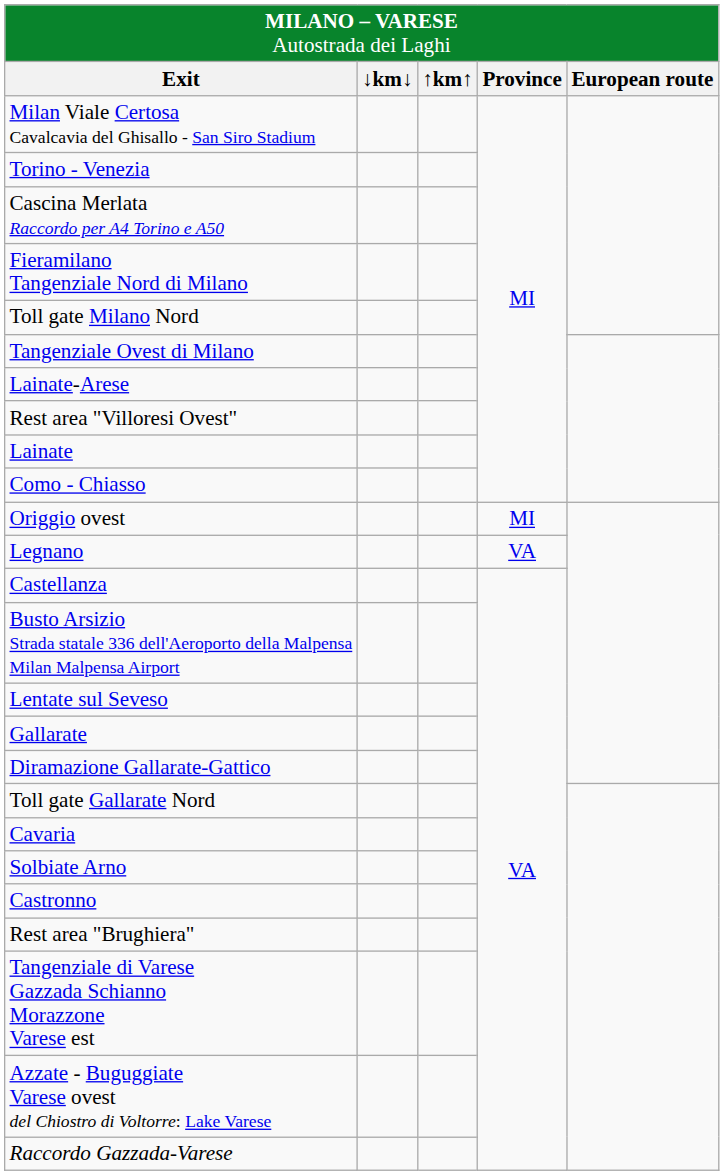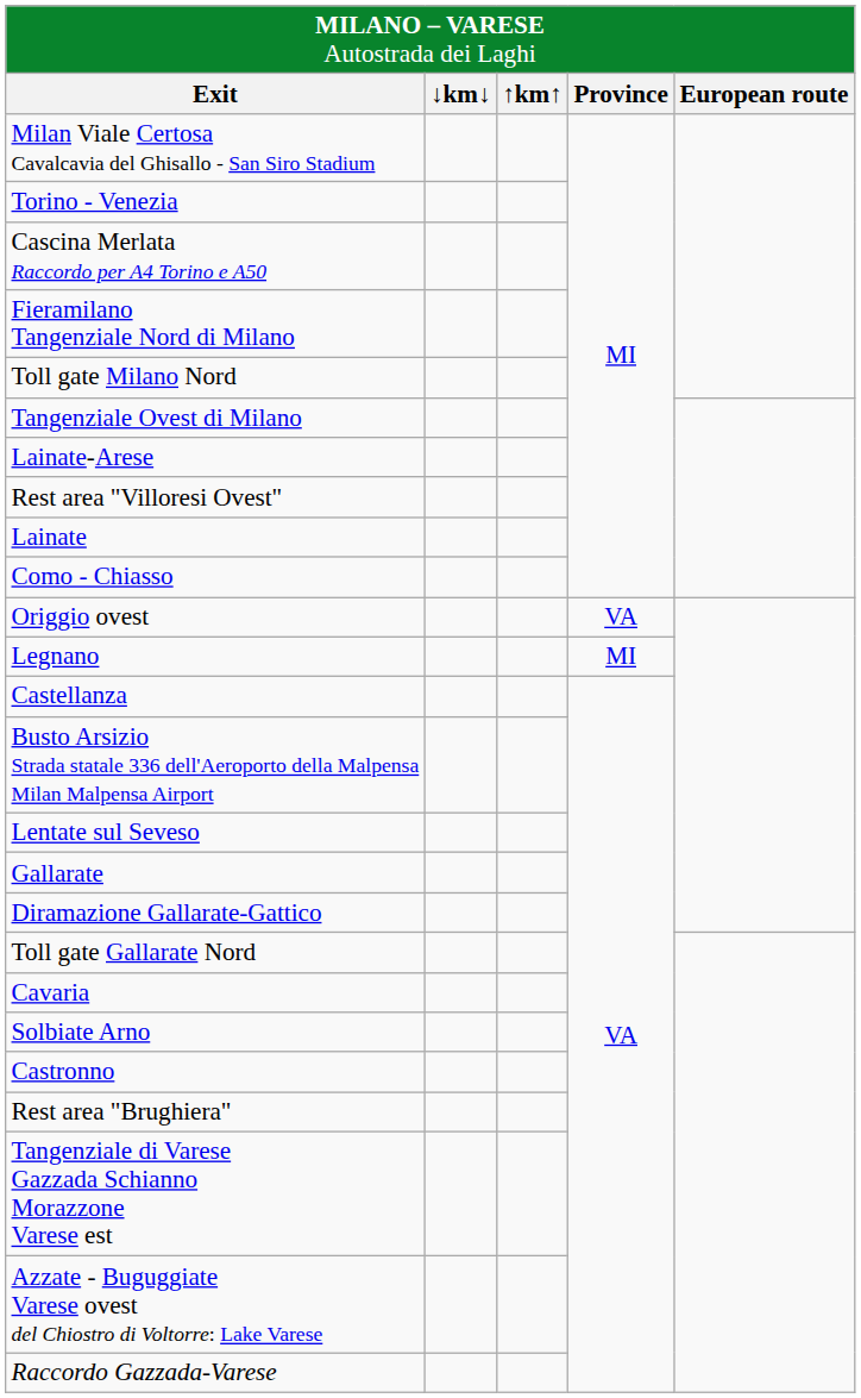 <table class="wikitable">
 <tr align="center" style="color: white;font-size:100%;" bgcolor="#08842c">
 <td colspan="6"><strong> MILANO – VARESE</strong><br>Autostrada dei Laghi</td>
 </tr>
 <tr>
 <th><strong>Exit</strong></th>
 <th align="center"><strong>↓km↓</strong></th>
 <th align="center"><strong>↑km↑</strong></th>
 <th align="center"><strong>Province</strong></th>
 <th align="center"><strong>European route</strong></th>
 </tr>
 <tr>
 <td> <a href='#'>Milan</a> Viale <a href='#'>Certosa</a><br> <small>Cavalcavia del Ghisallo -  <a href='#'>San Siro Stadium</a> </small></td>
 <td align="right"></td>
 <td align="right"></td>
 <td align="center" rowspan="10"><a href='#'>MI</a></td>
 <td align="center" rowspan="5"></td>
 </tr>
 <tr>
 <td>   <a href='#'>Torino - Venezia</a></td>
 <td align="right"></td>
 <td align="right"></td>
 </tr>
 <tr>
 <td> Cascina Merlata <br>  <small><em><a href='#'>Raccordo per A4 Torino e A50</a></em></small></td>
 <td align="right"></td>
 <td align="right"></td>
 </tr>
 <tr>
 <td>  <a href='#'>Fieramilano</a><br> <a href='#'>Tangenziale Nord di Milano</a></td>
 <td align="right"></td>
 <td align="right"></td>
 </tr>
 <tr>
 <td> Toll gate <a href='#'>Milano</a> Nord</td>
 <td align="right"></td>
 <td align="right"></td>
 </tr>
 <tr>
 <td>  <a href='#'>Tangenziale Ovest di Milano</a></td>
 <td align="right"></td>
 <td align="right"></td>
 <td align="center" rowspan="5"><br></td>
 </tr>
 <tr>
 <td> <a href='#'>Lainate</a>-<a href='#'>Arese</a></td>
 <td align="right"></td>
 <td align="right"></td>
 </tr>
 <tr>
 <td>  Rest area "Villoresi Ovest"</td>
 <td align="right"></td>
 <td align="right"></td>
 </tr>
 <tr>
 <td> <a href='#'>Lainate</a> </td>
 <td align="right"></td>
 <td align="right"></td>
 </tr>
 <tr>
 <td>  <a href='#'>Como - Chiasso</a></td>
 <td align="right"></td>
 <td align="right"></td>
 </tr>
 <tr>
 <td> <a href='#'>Origgio</a> ovest</td>
 <td align="right"></td>
 <td align="right"></td>
-<td align="center"><a href='#'>MI</a></td>
+<td align="center"><a href='#'>VA</a></td>
 <td rowspan=7 align="center"></td>
 </tr>
 <tr>
 <td> <a href='#'>Legnano</a><br></td>
 <td align="right"></td>
 <td align="right"></td>
-<td align="center"><a href='#'>VA</a></td>
+<td align="center"><a href='#'>MI</a></td>
 </tr>
 <tr>
 <td> <a href='#'>Castellanza</a></td>
 <td align="right"></td>
 <td align="right"></td>
 <td rowspan=13 align="center"><a href='#'>VA</a></td>
 </tr>
 <tr>
 <td> <a href='#'>Busto Arsizio</a><br><small>  <a href='#'>Strada statale 336 dell'Aeroporto della Malpensa</a><br> <a href='#'>Milan Malpensa Airport</a></small></td>
 <td align="right"></td>
 <td align="right"></td>
 </tr>
 <tr>
 <td>  <a href='#'>Lentate sul Seveso</a></td>
 <td align="right"></td>
 <td align="right"></td>
 </tr>
 <tr>
 <td> <a href='#'>Gallarate</a> </td>
 <td align="right"></td>
 <td align="right"></td>
 </tr>
 <tr>
 <td>  <a href='#'>Diramazione Gallarate-Gattico</a></td>
 <td align="right"></td>
 <td align="right"></td>
 </tr>
 <tr>
 <td> Toll gate <a href='#'>Gallarate</a> Nord</td>
 <td align="right"></td>
 <td align="right"></td>
 <td rowspan=8 align="center"></td>
 </tr>
 <tr>
 <td> <a href='#'>Cavaria</a></td>
 <td align="right"></td>
 <td align="right"></td>
 </tr>
 <tr>
 <td> <a href='#'>Solbiate Arno</a></td>
 <td align="right"></td>
 <td align="right"></td>
 </tr>
 <tr>
 <td> <a href='#'>Castronno</a></td>
 <td align="right"></td>
 <td align="right"></td>
 </tr>
 <tr>
 <td>  Rest area "Brughiera"</td>
 <td align="right"></td>
 <td align="right"></td>
 </tr>
 <tr>
 <td>  <a href='#'>Tangenziale di Varese</a><br><a href='#'>Gazzada Schianno</a><br><a href='#'>Morazzone</a><br><a href='#'>Varese</a> est</td>
 <td align="right"></td>
 <td align="right"></td>
 </tr>
 <tr>
 <td> <a href='#'>Azzate</a> - <a href='#'>Buguggiate</a><br><a href='#'>Varese</a> ovest<br><small> <em>del Chiostro di Voltorre</em>:  <a href='#'>Lake Varese</a> </small></td>
 <td align="right"></td>
 <td align="right"></td>
 </tr>
 <tr>
 <td>   <em>Raccordo Gazzada-Varese</em></td>
 <td align="right"></td>
 <td align="right"></td>
 </tr>
 </table>
